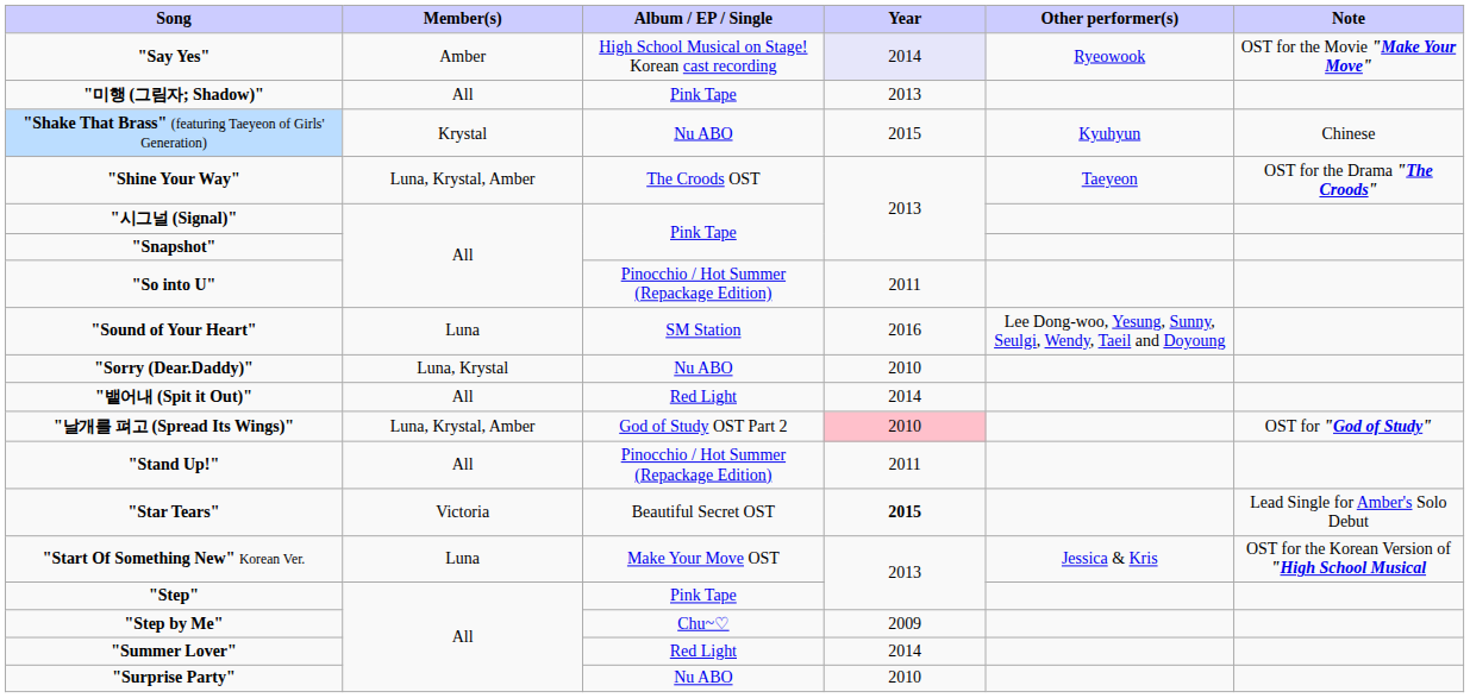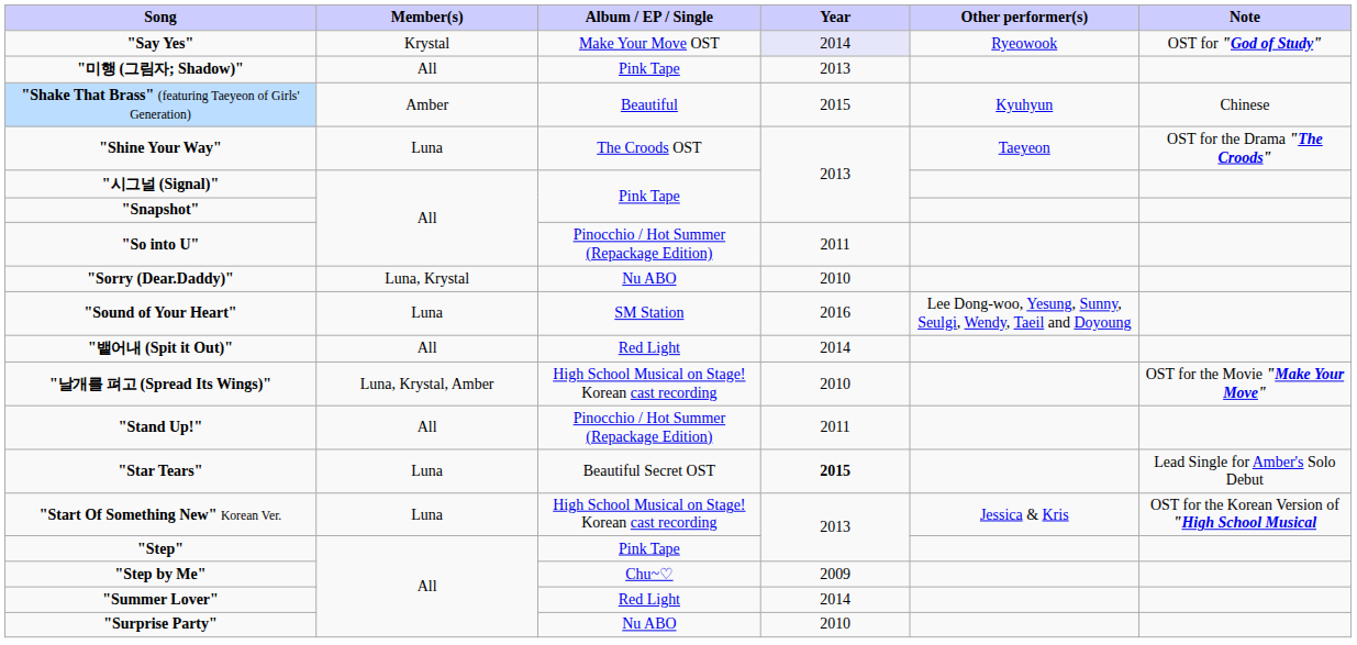 <table class="wikitable" style="margin:0.5em auto; clear:both; font-size:.9em; text-align:center; width:100%">
 <tr>
 <th width="500" style="background: #CCCCFF;">Song</th>
 <th width="350" style="background: #CCCCFF;">Member(s)</th>
 <th width="350" style="background: #CCCCFF;">Album / EP / Single</th>
 <th width="250" style="background: #CCCCFF;">Year</th>
 <th width="350" style="background: #CCCCFF;">Other performer(s)</th>
 <th width="350" style="background: #CCCCFF;">Note</th>
 </tr>
 <tr>
 <td><strong>"Say Yes"</strong></td>
-<td>Amber</td>
-<td><a href='#'>High School Musical on Stage!</a> Korean <a href='#'>cast recording</a></td>
+<td>Krystal</td>
+<td><a href='#'>Make Your Move</a> OST</td>
 <td style="background: lavender;">2014</td>
 <td><a href='#'>Ryeowook</a></td>
-<td>OST for the Movie <strong><em>"<a href='#'>Make Your Move</a>"</em></strong></td>
+<td>OST for <strong><em>"<a href='#'>God of Study</a>"</em></strong> </td>
 </tr>
 <tr>
 <td><strong>"미행 (그림자; Shadow)"</strong></td>
 <td>All</td>
 <td><a href='#'>Pink Tape</a></td>
 <td>2013</td>
 <td></td>
 <td></td>
 </tr>
 <tr>
 <td style="background: #bbddff"><strong>"Shake That Brass"</strong> <small>(featuring Taeyeon of Girls' Generation)</small></td>
-<td>Krystal</td>
-<td><a href='#'>Nu ABO</a></td>
+<td>Amber</td>
+<td><a href='#'>Beautiful</a></td>
 <td>2015</td>
 <td><a href='#'>Kyuhyun</a></td>
 <td>Chinese</td>
 </tr>
 <tr>
 <td><strong>"Shine Your Way"</strong></td>
-<td>Luna, Krystal, Amber</td>
+<td>Luna</td>
 <td><a href='#'>The Croods</a> OST</td>
 <td rowspan="3">2013</td>
 <td><a href='#'>Taeyeon</a></td>
 <td>OST for the Drama <strong><em>"<a href='#'>The Croods</a>"</em></strong></td>
 </tr>
 <tr>
 <td><strong>"시그널 (Signal)"</strong></td>
 <td rowspan="3">All</td>
 <td rowspan="2"><a href='#'>Pink Tape</a></td>
 <td></td>
 <td></td>
 </tr>
 <tr>
 <td><strong>"Snapshot"</strong></td>
 <td></td>
 <td></td>
 </tr>
 <tr>
 <td><strong>"So into U"</strong></td>
 <td><a href='#'>Pinocchio / Hot Summer (Repackage Edition)</a></td>
 <td>2011</td>
 <td></td>
 <td></td>
 </tr>
 <tr>
+<td><strong>"Sorry (Dear.Daddy)"</strong></td>
+<td>Luna, Krystal</td>
+<td><a href='#'>Nu ABO</a></td>
+<td>2010</td>
+<td></td>
+<td></td>
+</tr>
+<tr>
 <td><strong>"Sound of Your Heart"</strong></td>
 <td>Luna</td>
 <td><a href='#'>SM Station</a></td>
 <td>2016</td>
 <td>Lee Dong-woo, <a href='#'>Yesung</a>, <a href='#'>Sunny</a>, <a href='#'>Seulgi</a>, <a href='#'>Wendy</a>, <a href='#'>Taeil</a> and <a href='#'>Doyoung</a></td>
-<td></td>
-</tr>
-<tr>
-<td><strong>"Sorry (Dear.Daddy)"</strong></td>
-<td>Luna, Krystal</td>
-<td><a href='#'>Nu ABO</a></td>
-<td>2010</td>
-<td></td>
 <td></td>
 </tr>
 <tr>
 <td><strong>"뱉어내 (Spit it Out)"</strong></td>
 <td>All</td>
 <td><a href='#'>Red Light</a></td>
 <td>2014</td>
 <td></td>
 <td></td>
 </tr>
 <tr>
 <td><strong>"날개를 펴고 (Spread Its Wings)"</strong></td>
 <td>Luna, Krystal, Amber</td>
-<td><a href='#'>God of Study</a> OST Part 2</td>
-<td style="background: pink;">2010</td>
+<td><a href='#'>High School Musical on Stage!</a> Korean <a href='#'>cast recording</a></td>
+<td>2010</td>
 <td></td>
-<td>OST for <strong><em>"<a href='#'>God of Study</a>"</em></strong> </td>
+<td>OST for the Movie <strong><em>"<a href='#'>Make Your Move</a>"</em></strong></td>
 </tr>
 <tr>
 <td><strong>"Stand Up!"</strong></td>
 <td>All</td>
 <td><a href='#'>Pinocchio / Hot Summer (Repackage Edition)</a></td>
 <td>2011</td>
 <td></td>
 <td></td>
 </tr>
 <tr>
 <td><strong>"Star Tears"</strong></td>
-<td>Victoria</td>
+<td>Luna</td>
 <td>Beautiful Secret OST</td>
 <td><strong>2015</strong></td>
 <td></td>
 <td>Lead Single for <a href='#'>Amber's</a> Solo Debut</td>
 </tr>
 <tr>
 <td><strong>"Start Of Something New"</strong> <small>Korean Ver.</small></td>
 <td>Luna</td>
-<td><a href='#'>Make Your Move</a> OST</td>
+<td><a href='#'>High School Musical on Stage!</a> Korean <a href='#'>cast recording</a></td>
 <td rowspan="2">2013</td>
 <td><a href='#'>Jessica</a> & <a href='#'>Kris</a></td>
 <td>OST for the Korean Version of <strong><em>"<a href='#'>High School Musical</a></em></strong></td>
 </tr>
 <tr>
 <td><strong>"Step"</strong></td>
 <td rowspan="4">All</td>
 <td><a href='#'>Pink Tape</a></td>
 <td></td>
 <td></td>
 </tr>
 <tr>
 <td><strong>"Step by Me"</strong></td>
 <td><a href='#'>Chu~♡</a></td>
 <td>2009</td>
 <td></td>
 <td></td>
 </tr>
 <tr>
 <td><strong>"Summer Lover"</strong></td>
 <td><a href='#'>Red Light</a></td>
 <td>2014</td>
 <td></td>
 <td></td>
 </tr>
 <tr>
 <td><strong>"Surprise Party"</strong></td>
 <td><a href='#'>Nu ABO</a></td>
 <td>2010</td>
 <td></td>
 <td></td>
 </tr>
 </table>
